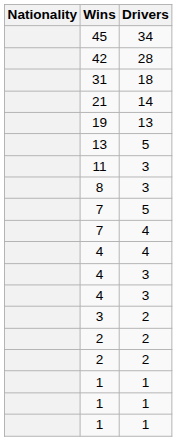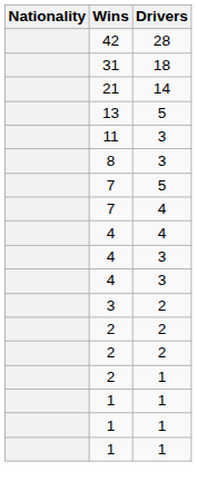 <table class="sortable wikitable plainrowheaders" style="text-align:center">
 <tr>
 <th scope=col>Nationality</th>
 <th scope=col data-sort-type=number>Wins</th>
 <th scope=col data-sort-type=number>Drivers</th>
-</tr>
-<tr>
-<th scope="row"></th>
-<td>45</td>
-<td>34</td>
 </tr>
 <tr>
 <th scope="row"></th>
 <td>42</td>
 <td>28</td>
 </tr>
 <tr>
 <th scope=row></th>
 <td>31</td>
 <td>18</td>
 </tr>
 <tr>
 <th scope=row></th>
 <td>21</td>
 <td>14</td>
-</tr>
-<tr>
-<th scope=row></th>
-<td>19</td>
-<td>13</td>
 </tr>
 <tr>
 <th scope=row></th>
 <td>13</td>
 <td>5</td>
 </tr>
 <tr>
 <th scope=row></th>
 <td>11</td>
 <td>3</td>
 </tr>
 <tr>
 <th scope=row></th>
 <td>8</td>
 <td>3</td>
 </tr>
 <tr>
 <th scope=row></th>
 <td>7</td>
 <td>5</td>
 </tr>
 <tr>
 <th scope=row></th>
 <td>7</td>
 <td>4</td>
 </tr>
 <tr>
 <th scope="row"></th>
 <td>4</td>
 <td>4</td>
 </tr>
 <tr>
 <th scope="row"></th>
 <td>4</td>
 <td>3</td>
 </tr>
 <tr>
 <th scope="row"></th>
 <td>4</td>
 <td>3</td>
 </tr>
 <tr>
 <th scope=row></th>
 <td>3</td>
 <td>2</td>
 </tr>
 <tr>
 <th scope="row"></th>
 <td>2</td>
 <td>2</td>
 </tr>
 <tr>
 <th scope="row"></th>
 <td>2</td>
 <td>2</td>
 </tr>
 <tr>
 <th scope=row></th>
+<td>2</td>
+<td>1</td>
+</tr>
+<tr>
+<th scope=row></th>
 <td>1</td>
 <td>1</td>
 </tr>
 <tr>
 <th scope=row></th>
 <td>1</td>
 <td>1</td>
 </tr>
 <tr>
 <th scope=row></th>
 <td>1</td>
 <td>1</td>
 </tr>
 </table>
